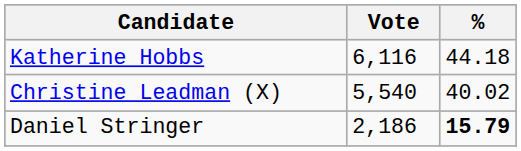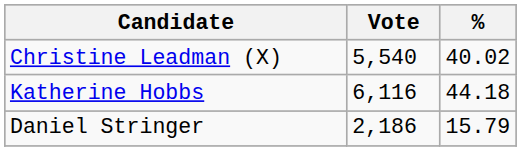 <table class="wikitable">
 <tr>
 <th bgcolor="#DDDDFF" width="200px">Candidate</th>
 <th bgcolor="#DDDDFF" width="50px">Vote</th>
 <th bgcolor="#DDDDFF" width="30px">%</th>
 </tr>
 <tr>
+<td><a href='#'>Christine Leadman</a> (X)</td>
+<td>5,540</td>
+<td>40.02</td>
+</tr>
+<tr>
 <td><a href='#'>Katherine Hobbs</a></td>
 <td>6,116</td>
 <td>44.18</td>
 </tr>
 <tr>
-<td><a href='#'>Christine Leadman</a> (X)</td>
-<td>5,540</td>
-<td>40.02</td>
-</tr>
-<tr>
 <td>Daniel Stringer</td>
 <td>2,186</td>
-<td><strong>15.79</strong></td>
+<td>15.79</td>
 </tr>
 </table>
